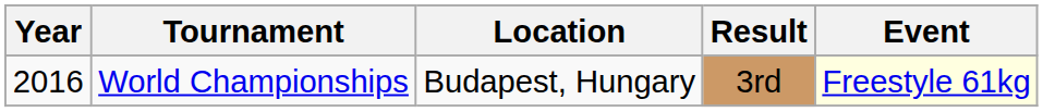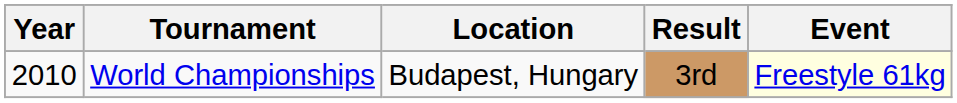 <table class="wikitable" style="font-size:95%;">
 <tr>
 <th>Year</th>
 <th>Tournament</th>
 <th>Location</th>
 <th>Result</th>
 <th>Event</th>
 </tr>
 <tr>
-<td>2016</td>
+<td>2010</td>
 <td><a href='#'>World Championships</a></td>
 <td>Budapest, Hungary</td>
 <td align="center" bgcolor="cc9966">3rd</td>
 <td style="background: lightyellow;"><a href='#'>Freestyle 61kg</a></td>
 </tr>
 </table>
